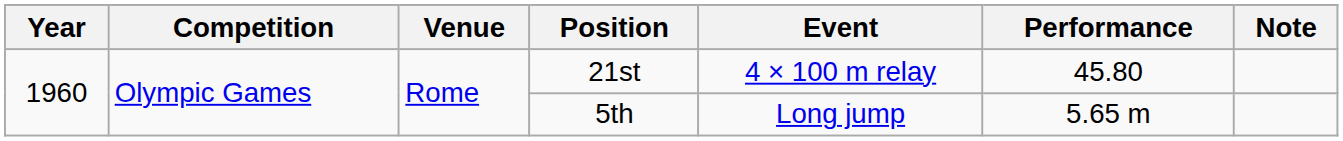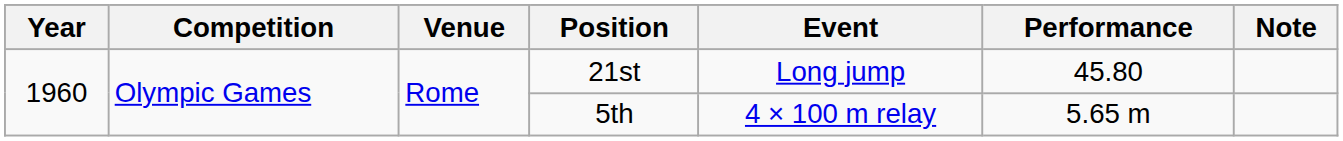 <table class="wikitable" width=55% style="font-size:90%; text-align:center;">
 <tr>
 <th>Year</th>
 <th>Competition</th>
 <th>Venue</th>
 <th>Position</th>
 <th>Event</th>
 <th>Performance</th>
 <th>Note</th>
 </tr>
 <tr>
 <td rowspan=2>1960</td>
 <td rowspan=2 align=left><a href='#'>Olympic Games</a></td>
 <td rowspan=2 align=left> <a href='#'>Rome</a></td>
 <td>21st</td>
-<td><a href='#'>4 × 100 m relay</a></td>
+<td><a href='#'>Long jump</a></td>
 <td>45.80</td>
 <td></td>
 </tr>
 <tr>
 <td>5th</td>
-<td><a href='#'>Long jump</a></td>
+<td><a href='#'>4 × 100 m relay</a></td>
 <td>5.65 m</td>
 <td></td>
 </tr>
 </table>
